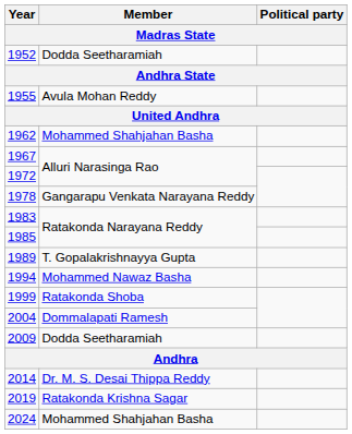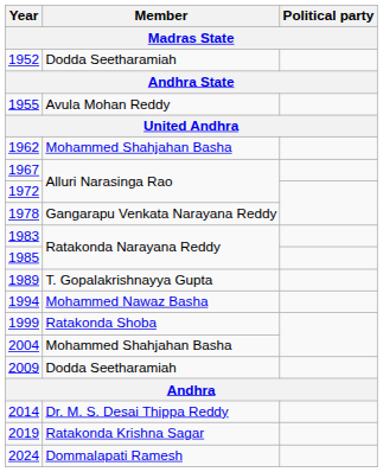 <table class="wikitable sortable">
 <tr>
 <th>Year</th>
 <th>Member</th>
 <th colspan="2">Political party</th>
 </tr>
 <tr>
 <th colspan=4><a href='#'>Madras State</a></th>
 </tr>
 <tr>
 <td><a href='#'>1952</a></td>
 <td>Dodda Seetharamiah</td>
 <td></td>
 </tr>
 <tr>
 <th colspan=4><a href='#'>Andhra State</a></th>
 </tr>
 <tr>
 <td><a href='#'>1955</a></td>
 <td>Avula Mohan Reddy</td>
 <td></td>
 </tr>
 <tr>
 <th colspan=4><a href='#'>United Andhra</a></th>
 </tr>
 <tr>
 <td><a href='#'>1962</a></td>
 <td><a href='#'>Mohammed Shahjahan Basha</a></td>
 <td></td>
 </tr>
 <tr>
 <td><a href='#'>1967</a></td>
 <td rowspan=2>Alluri Narasinga Rao</td>
 <td></td>
 </tr>
 <tr>
 <td><a href='#'>1972</a></td>
 </tr>
 <tr>
 <td><a href='#'>1978</a></td>
 <td>Gangarapu Venkata Narayana Reddy</td>
 </tr>
 <tr>
 <td><a href='#'>1983</a></td>
 <td rowspan=2>Ratakonda Narayana Reddy</td>
 <td></td>
 </tr>
 <tr>
 <td><a href='#'>1985</a></td>
 </tr>
 <tr>
 <td><a href='#'>1989</a></td>
 <td>T. Gopalakrishnayya Gupta</td>
 <td></td>
 </tr>
 <tr>
 <td><a href='#'>1994</a></td>
 <td><a href='#'>Mohammed Nawaz Basha</a></td>
 <td></td>
 </tr>
 <tr>
 <td><a href='#'>1999</a></td>
 <td><a href='#'>Ratakonda Shoba</a></td>
 </tr>
 <tr>
 <td><a href='#'>2004</a></td>
-<td><a href='#'>Dommalapati Ramesh</a></td>
+<td>Mohammed Shahjahan Basha</td>
 </tr>
 <tr>
 <td><a href='#'>2009</a></td>
 <td>Dodda Seetharamiah</td>
 <td></td>
 </tr>
 <tr>
 <th colspan=4><a href='#'>Andhra</a></th>
 </tr>
 <tr>
 <td><a href='#'>2014</a></td>
 <td><a href='#'>Dr. M. S. Desai Thippa Reddy</a></td>
 <td></td>
 </tr>
 <tr>
 <td><a href='#'>2019</a></td>
 <td><a href='#'>Ratakonda Krishna Sagar</a></td>
 </tr>
 <tr>
 <td><a href='#'>2024</a></td>
-<td>Mohammed Shahjahan Basha</td>
+<td><a href='#'>Dommalapati Ramesh</a></td>
 <td></td>
 </tr>
 </table>
